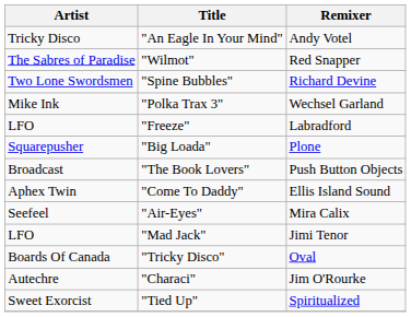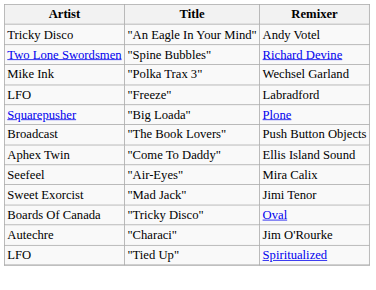 <table class="wikitable">
 <tr>
 <th>Artist</th>
 <th>Title</th>
 <th>Remixer</th>
 </tr>
 <tr>
 <td>Tricky Disco</td>
 <td>"An Eagle In Your Mind"</td>
 <td>Andy Votel</td>
-</tr>
-<tr>
-<td><a href='#'>The Sabres of Paradise</a></td>
-<td>"Wilmot"</td>
-<td>Red Snapper</td>
 </tr>
 <tr>
 <td><a href='#'>Two Lone Swordsmen</a></td>
 <td>"Spine Bubbles"</td>
 <td><a href='#'>Richard Devine</a></td>
 </tr>
 <tr>
 <td>Mike Ink</td>
 <td>"Polka Trax 3"</td>
 <td>Wechsel Garland</td>
 </tr>
 <tr>
 <td>LFO</td>
 <td>"Freeze"</td>
 <td>Labradford</td>
 </tr>
 <tr>
 <td><a href='#'>Squarepusher</a></td>
 <td>"Big Loada"</td>
 <td><a href='#'>Plone</a></td>
 </tr>
 <tr>
 <td>Broadcast</td>
 <td>"The Book Lovers"</td>
 <td>Push Button Objects</td>
 </tr>
 <tr>
 <td>Aphex Twin</td>
 <td>"Come To Daddy"</td>
 <td>Ellis Island Sound</td>
 </tr>
 <tr>
 <td>Seefeel</td>
 <td>"Air-Eyes"</td>
 <td>Mira Calix</td>
 </tr>
 <tr>
-<td>LFO</td>
+<td>Sweet Exorcist</td>
 <td>"Mad Jack"</td>
 <td>Jimi Tenor</td>
 </tr>
 <tr>
 <td>Boards Of Canada</td>
 <td>"Tricky Disco"</td>
 <td><a href='#'>Oval</a></td>
 </tr>
 <tr>
 <td>Autechre</td>
 <td>"Characi"</td>
 <td>Jim O'Rourke</td>
 </tr>
 <tr>
-<td>Sweet Exorcist</td>
+<td>LFO</td>
 <td>"Tied Up"</td>
 <td><a href='#'>Spiritualized</a></td>
 </tr>
 <tr>
 </tr>
 </table>
